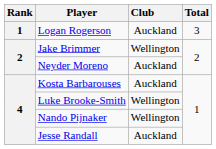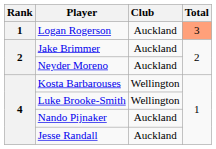 <table class="wikitable sortable" style="text-align:center">
 <tr>
 <th>Rank</th>
 <th>Player</th>
 <th style="text-align:left;">Club</th>
 <th>Total</th>
 </tr>
 <tr>
 <th>1</th>
 <td style="text-align:left;"> <a href='#'>Logan Rogerson</a></td>
 <td>Auckland</td>
-<td>3</td>
+<td style="background: lightsalmon;">3</td>
 </tr>
 <tr>
 <th rowspan=2>2</th>
 <td style="text-align:left;"> <a href='#'>Jake Brimmer</a></td>
-<td>Wellington</td>
+<td>Auckland</td>
 <td rowspan=2>2</td>
 </tr>
 <tr>
 <td style="text-align:left;"> <a href='#'>Neyder Moreno</a></td>
 <td>Auckland</td>
 </tr>
 <tr>
 <th rowspan=4>4</th>
 <td style="text-align:left;"> <a href='#'>Kosta Barbarouses</a></td>
-<td>Auckland</td>
+<td>Wellington</td>
 <td rowspan=4>1</td>
 </tr>
 <tr>
 <td style="text-align:left;"> <a href='#'>Luke Brooke-Smith</a></td>
 <td>Wellington</td>
 </tr>
 <tr>
 <td style="text-align:left;"> <a href='#'>Nando Pijnaker</a></td>
-<td>Wellington</td>
+<td>Auckland</td>
 </tr>
 <tr>
 <td style="text-align:left;"> <a href='#'>Jesse Randall</a></td>
 <td>Auckland</td>
 </tr>
 </table>
